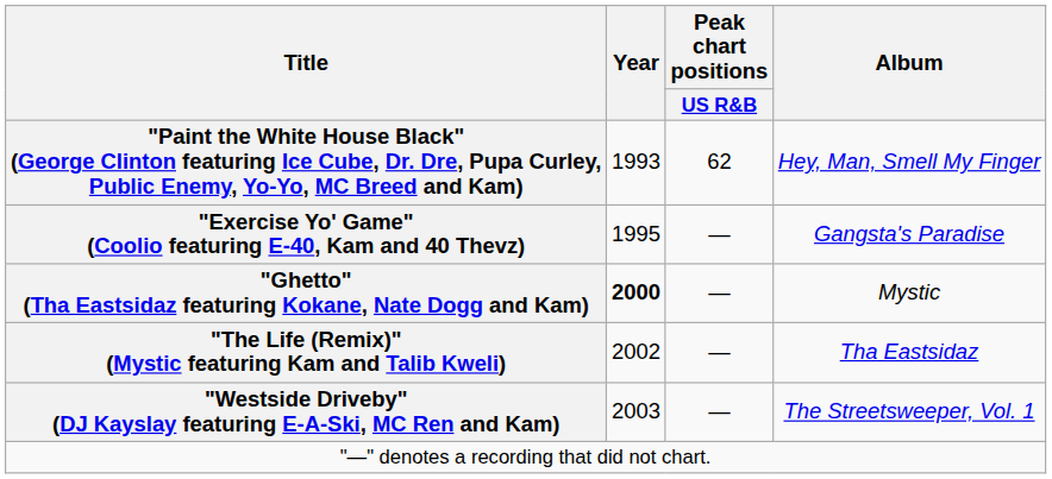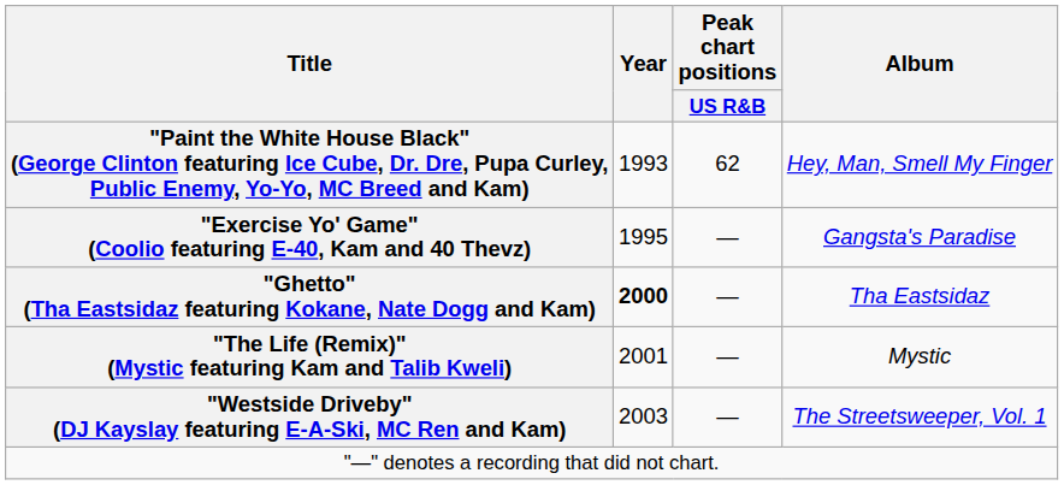 <table class="wikitable plainrowheaders" style="text-align:center;">
 <tr>
 <th scope="col" rowspan="2" style="width:27em;">Title</th>
 <th scope="col" rowspan="2">Year</th>
 <th scope="col" colspan="1">Peak chart positions</th>
 <th scope="col" rowspan="2">Album</th>
 </tr>
 <tr>
 <th scope="col" style="width:3em;font-size:90%;"><a href='#'>US R&B</a><br></th>
 </tr>
 <tr>
 <th scope="row">"Paint the White House Black"<br><span>(<a href='#'>George Clinton</a> featuring <a href='#'>Ice Cube</a>, <a href='#'>Dr. Dre</a>, Pupa Curley, <a href='#'>Public Enemy</a>, <a href='#'>Yo-Yo</a>, <a href='#'>MC Breed</a> and Kam)</span></th>
 <td rowspan="1">1993</td>
 <td>62</td>
 <td><em><a href='#'>Hey, Man, Smell My Finger</a></em></td>
 </tr>
 <tr>
 <th scope="row">"Exercise Yo' Game"<br><span>(<a href='#'>Coolio</a> featuring <a href='#'>E-40</a>, Kam and 40 Thevz)</span></th>
 <td rowspan="1">1995</td>
 <td>—</td>
 <td><em><a href='#'>Gangsta's Paradise</a></em></td>
 </tr>
 <tr>
 <th scope="row">"Ghetto"<br><span>(<a href='#'>Tha Eastsidaz</a> featuring <a href='#'>Kokane</a>, <a href='#'>Nate Dogg</a> and Kam)</span></th>
 <td rowspan="1"><strong>2000</strong></td>
 <td>—</td>
-<td><em>Mystic</em></td>
+<td><em><a href='#'>Tha Eastsidaz</a></em></td>
 </tr>
 <tr>
 <th scope="row">"The Life (Remix)"<br><span>(<a href='#'>Mystic</a> featuring Kam and <a href='#'>Talib Kweli</a>)</span></th>
-<td rowspan="1">2002</td>
+<td rowspan="1">2001</td>
 <td>—</td>
-<td><em><a href='#'>Tha Eastsidaz</a></em></td>
+<td><em>Mystic</em></td>
 </tr>
 <tr>
 <th scope="row">"Westside Driveby"<br><span>(<a href='#'>DJ Kayslay</a> featuring <a href='#'>E-A-Ski</a>, <a href='#'>MC Ren</a> and Kam)</span></th>
 <td rowspan="1">2003</td>
 <td>—</td>
 <td><em><a href='#'>The Streetsweeper, Vol. 1</a></em></td>
 </tr>
 <tr>
 <td colspan="13" style="font-size:90%">"—" denotes a recording that did not chart.</td>
 </tr>
 </table>
